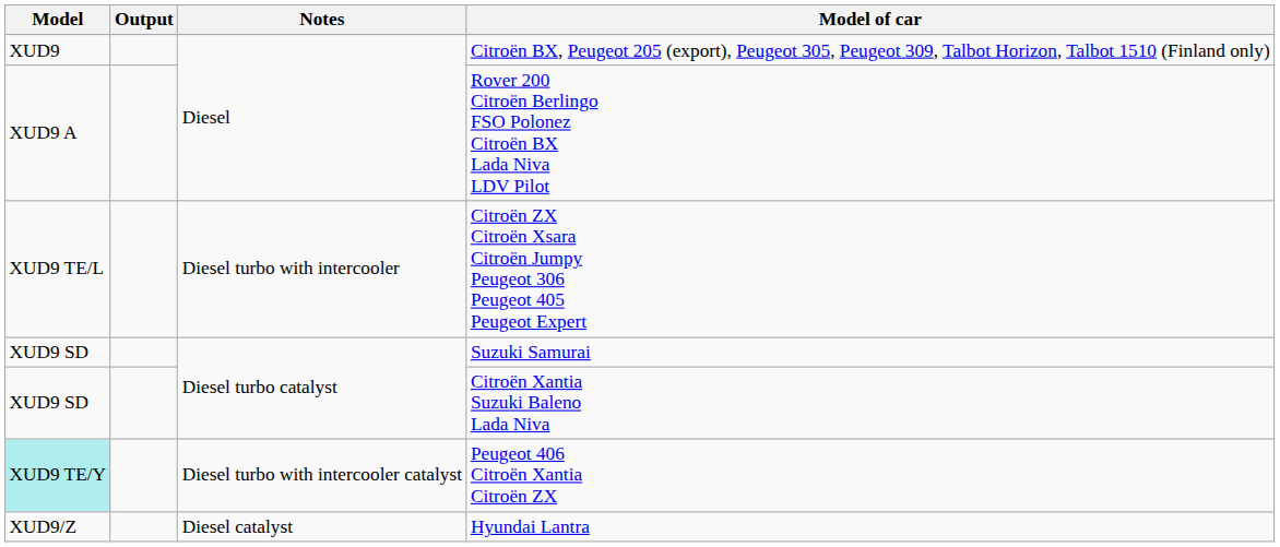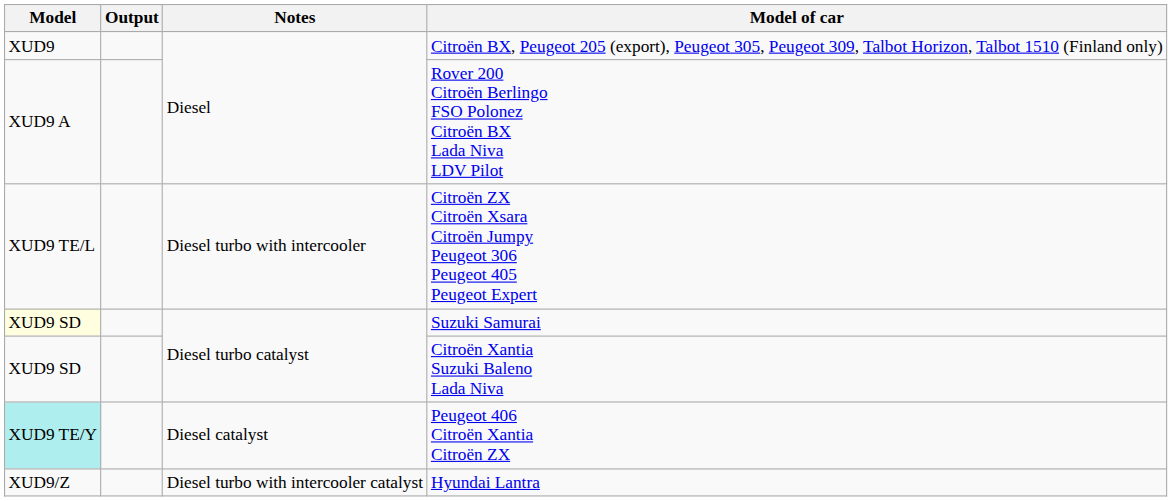 <table class="wikitable">
 <tr>
 <th>Model</th>
 <th>Output</th>
 <th>Notes</th>
 <th>Model of car</th>
 </tr>
 <tr>
 <td>XUD9</td>
 <td></td>
 <td rowspan=2>Diesel</td>
 <td><a href='#'>Citroën BX</a>, <a href='#'>Peugeot 205</a> (export), <a href='#'>Peugeot 305</a>, <a href='#'>Peugeot 309</a>, <a href='#'>Talbot Horizon</a>, <a href='#'>Talbot 1510</a> (Finland only)</td>
 </tr>
 <tr>
 <td>XUD9 A</td>
 <td></td>
 <td><a href='#'>Rover 200</a><br><a href='#'>Citroën Berlingo</a><br><a href='#'>FSO Polonez</a><br><a href='#'>Citroën BX</a><br> <a href='#'>Lada Niva </a><br> <a href='#'>LDV Pilot</a></td>
 </tr>
 <tr>
 <td>XUD9 TE/L</td>
 <td></td>
 <td>Diesel turbo with intercooler</td>
 <td><a href='#'>Citroën ZX</a><br><a href='#'>Citroën Xsara</a><br><a href='#'>Citroën Jumpy</a><br><a href='#'>Peugeot 306</a><br><a href='#'>Peugeot 405</a><br><a href='#'>Peugeot Expert</a></td>
 </tr>
 <tr>
-<td>XUD9 SD</td>
+<td style="background: lightyellow;">XUD9 SD</td>
 <td></td>
 <td rowspan=2>Diesel turbo catalyst</td>
 <td><a href='#'>Suzuki Samurai</a></td>
 </tr>
 <tr>
 <td>XUD9 SD</td>
 <td></td>
 <td><a href='#'>Citroën Xantia</a><br><a href='#'>Suzuki Baleno</a><br><a href='#'>Lada Niva</a></td>
 </tr>
 <tr>
 <td style="background: paleturquoise;">XUD9 TE/Y</td>
 <td></td>
-<td>Diesel turbo with intercooler catalyst</td>
+<td>Diesel catalyst</td>
 <td><a href='#'>Peugeot 406</a><br><a href='#'>Citroën Xantia</a><br><a href='#'>Citroën ZX</a></td>
 </tr>
 <tr>
 <td>XUD9/Z</td>
 <td></td>
-<td>Diesel catalyst</td>
+<td>Diesel turbo with intercooler catalyst</td>
 <td><a href='#'>Hyundai Lantra</a></td>
 </tr>
 </table>
